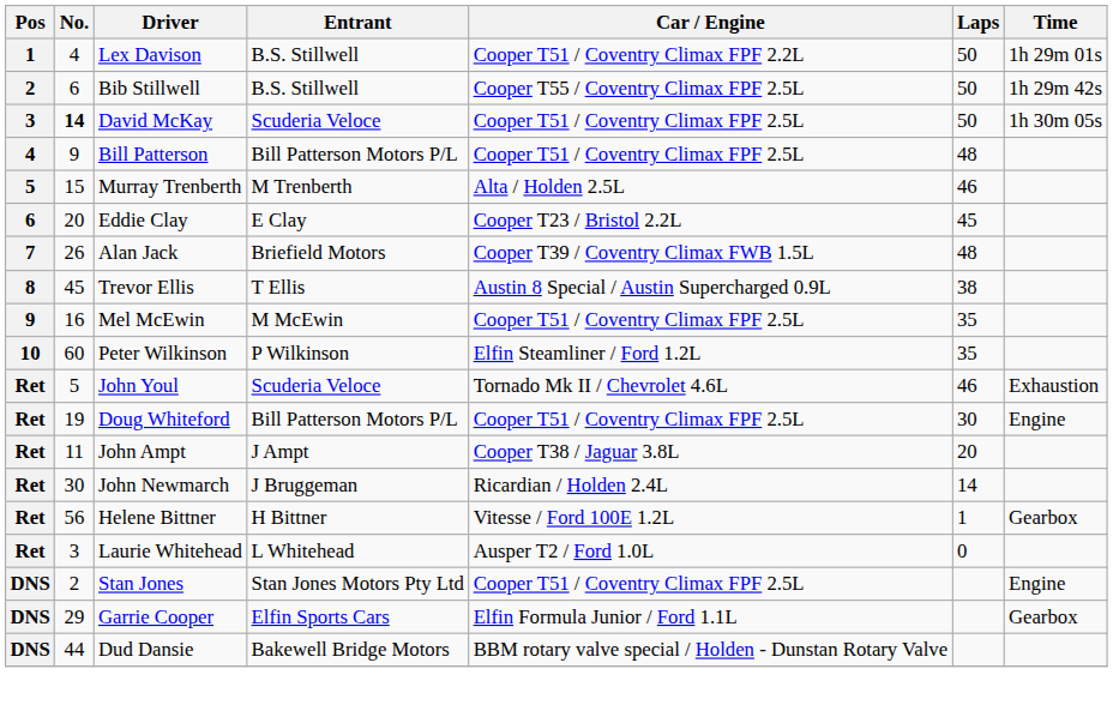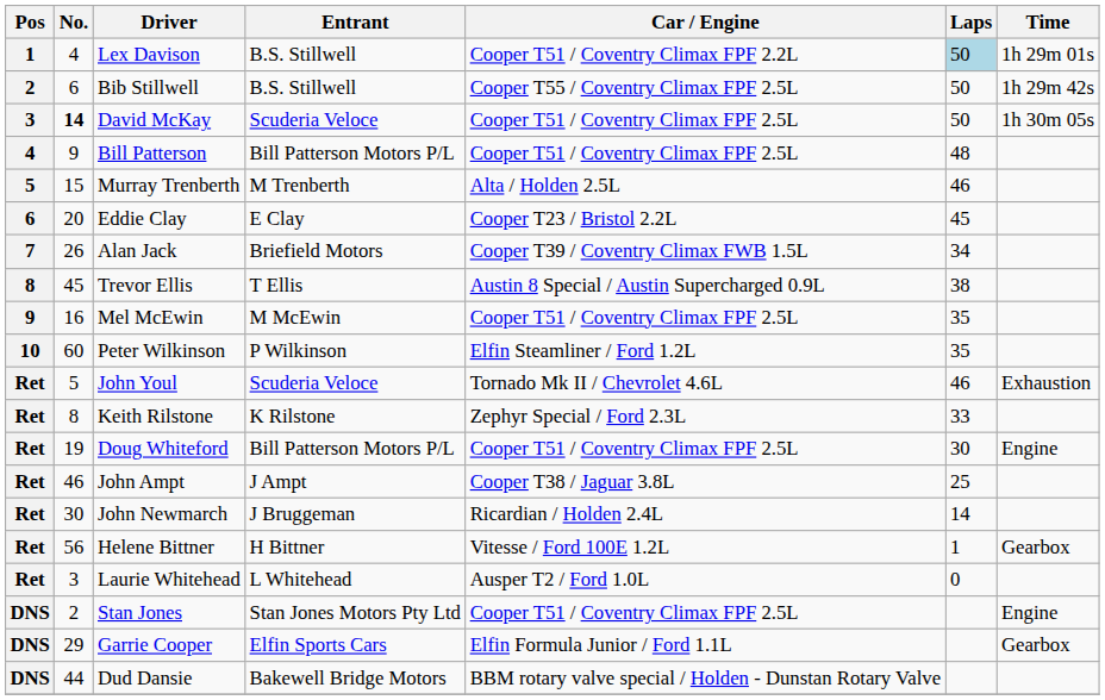 <table class="wikitable" style="font-size: 95%;">
 <tr>
 <th>Pos</th>
 <th>No.</th>
 <th>Driver</th>
 <th>Entrant</th>
 <th>Car / Engine</th>
 <th>Laps</th>
 <th>Time</th>
 </tr>
 <tr>
 <th>1</th>
 <td align="center">4</td>
 <td> <a href='#'>Lex Davison</a></td>
 <td>B.S. Stillwell</td>
 <td><a href='#'>Cooper T51</a> / <a href='#'>Coventry Climax FPF</a> 2.2L</td>
-<td>50</td>
+<td style="background: lightblue;">50</td>
 <td>1h 29m 01s</td>
 </tr>
 <tr>
 <th>2</th>
 <td align="center">6</td>
 <td> Bib Stillwell</td>
 <td>B.S. Stillwell</td>
 <td><a href='#'>Cooper</a> T55 / <a href='#'>Coventry Climax FPF</a> 2.5L</td>
 <td>50</td>
 <td>1h 29m 42s</td>
 </tr>
 <tr>
 <th>3</th>
 <td align="center"><strong>14</strong></td>
 <td> <a href='#'>David McKay</a></td>
 <td><a href='#'>Scuderia Veloce</a></td>
 <td><a href='#'>Cooper T51</a> / <a href='#'>Coventry Climax FPF</a> 2.5L</td>
 <td>50</td>
 <td>1h 30m 05s</td>
 </tr>
 <tr>
 <th>4</th>
 <td align="center">9</td>
 <td> <a href='#'>Bill Patterson</a></td>
 <td>Bill Patterson Motors P/L</td>
 <td><a href='#'>Cooper T51</a> / <a href='#'>Coventry Climax FPF</a> 2.5L</td>
 <td>48</td>
 <td></td>
 </tr>
 <tr>
 <th>5</th>
 <td align="center">15</td>
 <td> Murray Trenberth</td>
 <td>M Trenberth</td>
 <td><a href='#'>Alta</a> / <a href='#'>Holden</a> 2.5L</td>
 <td>46</td>
 <td></td>
 </tr>
 <tr>
 <th>6</th>
 <td align="center">20</td>
 <td> Eddie Clay</td>
 <td>E Clay</td>
 <td><a href='#'>Cooper</a> T23 / <a href='#'>Bristol</a> 2.2L</td>
 <td>45</td>
 <td></td>
 </tr>
 <tr>
 <th>7</th>
 <td align="center">26</td>
 <td> Alan Jack</td>
 <td>Briefield Motors</td>
 <td><a href='#'>Cooper</a> T39 / <a href='#'>Coventry Climax FWB</a> 1.5L</td>
-<td>48</td>
+<td>34</td>
 <td></td>
 </tr>
 <tr>
 <th>8</th>
 <td align="center">45</td>
 <td> Trevor Ellis</td>
 <td>T Ellis</td>
 <td><a href='#'>Austin 8</a> Special / <a href='#'>Austin</a> Supercharged 0.9L</td>
 <td>38</td>
 <td></td>
 </tr>
 <tr>
 <th>9</th>
 <td align="center">16</td>
 <td> Mel McEwin</td>
 <td>M McEwin</td>
 <td><a href='#'>Cooper T51</a> / <a href='#'>Coventry Climax FPF</a> 2.5L</td>
 <td>35</td>
 <td></td>
 </tr>
 <tr>
 <th>10</th>
 <td align="center">60</td>
 <td> Peter Wilkinson</td>
 <td>P Wilkinson</td>
 <td><a href='#'>Elfin</a> Steamliner / <a href='#'>Ford</a> 1.2L</td>
 <td>35</td>
 <td></td>
 </tr>
 <tr>
 <th>Ret</th>
 <td align="center">5</td>
 <td> <a href='#'>John Youl</a></td>
 <td><a href='#'>Scuderia Veloce</a></td>
 <td>Tornado Mk II / <a href='#'>Chevrolet</a> 4.6L</td>
 <td>46</td>
 <td>Exhaustion</td>
 </tr>
 <tr>
 <th>Ret</th>
+<td align="center">8</td>
+<td> Keith Rilstone</td>
+<td>K Rilstone</td>
+<td>Zephyr Special / <a href='#'>Ford</a> 2.3L</td>
+<td>33</td>
+<td></td>
+</tr>
+<tr>
+<th>Ret</th>
 <td align="center">19</td>
 <td> <a href='#'>Doug Whiteford</a></td>
 <td>Bill Patterson Motors P/L</td>
 <td><a href='#'>Cooper T51</a> / <a href='#'>Coventry Climax FPF</a> 2.5L</td>
 <td>30</td>
 <td>Engine</td>
 </tr>
 <tr>
 <th>Ret</th>
-<td align="center">11</td>
+<td align="center">46</td>
 <td> John Ampt</td>
 <td>J Ampt</td>
 <td><a href='#'>Cooper</a> T38 / <a href='#'>Jaguar</a> 3.8L</td>
-<td>20</td>
+<td>25</td>
 <td></td>
 </tr>
 <tr>
 <th>Ret</th>
 <td align="center">30</td>
 <td> John Newmarch</td>
 <td>J Bruggeman</td>
 <td>Ricardian / <a href='#'>Holden</a> 2.4L</td>
 <td>14</td>
 <td></td>
 </tr>
 <tr>
 <th>Ret</th>
 <td align="center">56</td>
 <td> Helene Bittner</td>
 <td>H Bittner</td>
 <td>Vitesse / <a href='#'>Ford 100E</a> 1.2L</td>
 <td>1</td>
 <td>Gearbox</td>
 </tr>
 <tr>
 <th>Ret</th>
 <td align="center">3</td>
 <td> Laurie Whitehead</td>
 <td>L Whitehead</td>
 <td>Ausper T2 / <a href='#'>Ford</a> 1.0L</td>
 <td>0</td>
 <td></td>
 </tr>
 <tr>
 <th>DNS</th>
 <td align="center">2</td>
 <td> <a href='#'>Stan Jones</a></td>
 <td>Stan Jones Motors Pty Ltd</td>
 <td><a href='#'>Cooper T51</a> / <a href='#'>Coventry Climax FPF</a> 2.5L</td>
 <td></td>
 <td>Engine</td>
 </tr>
 <tr>
 <th>DNS</th>
 <td align="center">29</td>
 <td> <a href='#'>Garrie Cooper</a></td>
 <td><a href='#'>Elfin Sports Cars</a></td>
 <td><a href='#'>Elfin</a> Formula Junior / <a href='#'>Ford</a> 1.1L</td>
 <td></td>
 <td>Gearbox</td>
 </tr>
 <tr>
 <th>DNS</th>
 <td align="center">44</td>
 <td> Dud Dansie</td>
 <td>Bakewell Bridge Motors</td>
 <td>BBM rotary valve special / <a href='#'>Holden</a> - Dunstan Rotary Valve</td>
 <td></td>
 <td></td>
 </tr>
 <tr>
 </tr>
 </table>
